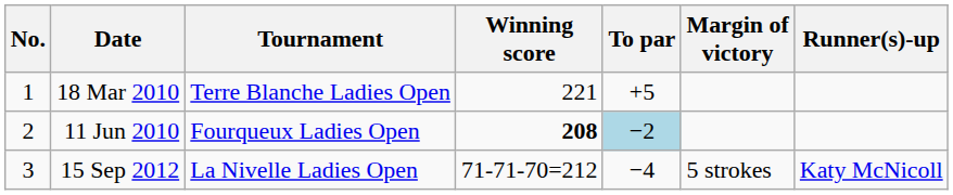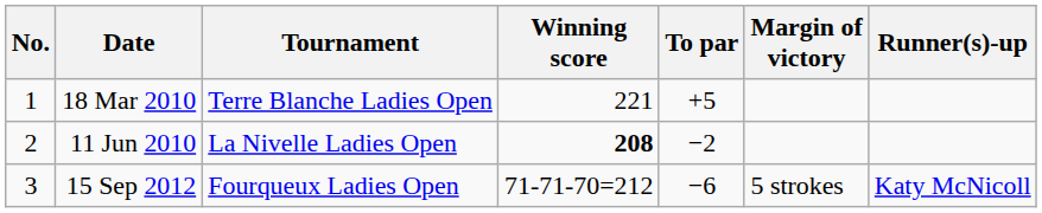 <table class="wikitable" style="font-size:95%;">
 <tr>
 <th>No.</th>
 <th>Date</th>
 <th>Tournament</th>
 <th>Winning<br>score</th>
 <th>To par</th>
 <th>Margin of<br>victory</th>
 <th>Runner(s)-up</th>
 </tr>
 <tr>
 <td align=center>1</td>
 <td align=right>18 Mar <a href='#'>2010</a></td>
 <td><a href='#'>Terre Blanche Ladies Open</a></td>
 <td align=right>221</td>
 <td align=center>+5</td>
 <td></td>
 <td></td>
 </tr>
 <tr>
 <td align=center>2</td>
 <td align=right>11 Jun <a href='#'>2010</a></td>
-<td><a href='#'>Fourqueux Ladies Open</a></td>
+<td><a href='#'>La Nivelle Ladies Open</a></td>
 <td align=right><strong>208</strong></td>
-<td align=center style="background: lightblue;">−2</td>
+<td align=center>−2</td>
 <td></td>
 <td></td>
 </tr>
 <tr>
 <td align=center>3</td>
 <td align=right>15 Sep <a href='#'>2012</a></td>
-<td><a href='#'>La Nivelle Ladies Open</a></td>
+<td><a href='#'>Fourqueux Ladies Open</a></td>
 <td align=right>71-71-70=212</td>
-<td align=center>−4</td>
+<td align=center>−6</td>
 <td>5 strokes</td>
 <td> <a href='#'>Katy McNicoll</a></td>
 </tr>
 </table>
